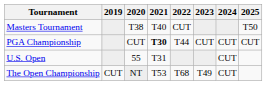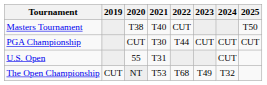 <table class="wikitable" style="font-size:95%;text-align:center;">
 <tr>
 <th>Tournament</th>
 <th>2019</th>
 <th>2020</th>
 <th>2021</th>
 <th>2022</th>
 <th>2023</th>
 <th>2024</th>
 <th>2025</th>
 </tr>
 <tr>
 <td align=left><a href='#'>Masters Tournament</a></td>
 <td style="background:#eeeeee;"></td>
 <td>T38</td>
 <td>T40</td>
 <td>CUT</td>
 <td style="background:#eeeeee;"></td>
 <td style="background:#eeeeee;"></td>
 <td>T50</td>
 </tr>
 <tr>
 <td align=left><a href='#'>PGA Championship</a></td>
 <td style="background:#eeeeee;"></td>
 <td>CUT</td>
-<td><strong>T30</strong></td>
+<td>T30</td>
 <td>T44</td>
 <td>CUT</td>
 <td>CUT</td>
 <td>CUT</td>
 </tr>
 <tr>
 <td align=left><a href='#'>U.S. Open</a></td>
 <td style="background:#eeeeee;"></td>
 <td>55</td>
 <td>T31</td>
 <td style="background:#eeeeee;"></td>
 <td style="background:#eeeeee;"></td>
 <td>CUT</td>
 <td></td>
 </tr>
 <tr>
 <td align=left><a href='#'>The Open Championship</a></td>
 <td>CUT</td>
 <td style="background:#eeeeee;">NT</td>
 <td>T53</td>
 <td>T68</td>
 <td>T49</td>
-<td>CUT</td>
+<td>T32</td>
 <td></td>
 </tr>
 </table>
